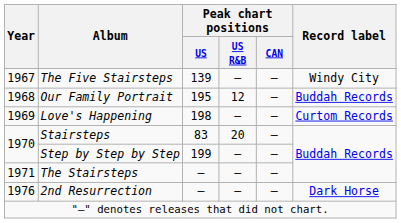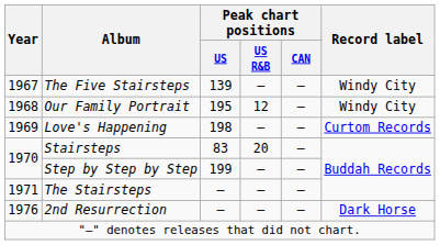 <table class="wikitable" style="text-align:center;">
 <tr>
 <th rowspan="2">Year</th>
 <th rowspan="2">Album</th>
 <th colspan="3">Peak chart positions</th>
 <th rowspan="2">Record label</th>
 </tr>
 <tr>
 <th width="35"><small><a href='#'>US</a></small><br></th>
 <th width="35"><small><a href='#'>US<br>R&B</a></small><br></th>
 <th width="35"><small><a href='#'>CAN</a></small><br></th>
 </tr>
 <tr>
 <td rowspan="1">1967</td>
 <td style="text-align:left;"><em>The Five Stairsteps</em></td>
 <td>139</td>
 <td>—</td>
 <td>—</td>
 <td rowspan="1">Windy City</td>
 </tr>
 <tr>
 <td>1968</td>
 <td style="text-align:left;"><em>Our Family Portrait</em></td>
 <td>195</td>
 <td>12</td>
 <td>—</td>
-<td rowspan="1"><a href='#'>Buddah Records</a></td>
+<td rowspan="1">Windy City</td>
 </tr>
 <tr>
 <td rowspan="1">1969</td>
 <td style="text-align:left;"><em>Love's Happening</em></td>
 <td>198</td>
 <td>—</td>
 <td>—</td>
 <td rowspan="1"><a href='#'>Curtom Records</a></td>
 </tr>
 <tr>
 <td rowspan="2">1970</td>
 <td style="text-align:left;"><em>Stairsteps</em></td>
 <td>83</td>
 <td>20</td>
 <td>—</td>
 <td rowspan="3"><a href='#'>Buddah Records</a></td>
 </tr>
 <tr>
 <td style="text-align:left;"><em>Step by Step by Step</em></td>
 <td>199</td>
 <td>—</td>
 <td>—</td>
 </tr>
 <tr>
 <td rowspan="1">1971</td>
 <td style="text-align:left;"><em>The Stairsteps</em></td>
 <td>—</td>
 <td>—</td>
 <td>—</td>
 </tr>
 <tr>
 <td rowspan="1">1976</td>
 <td style="text-align:left;"><em>2nd Resurrection</em></td>
 <td>—</td>
 <td>—</td>
 <td>—</td>
 <td rowspan="1"><a href='#'>Dark Horse</a></td>
 </tr>
 <tr>
 <td colspan="9" style="text-align:center; font-size:9pt;">"—" denotes releases that did not chart.</td>
 </tr>
 </table>
